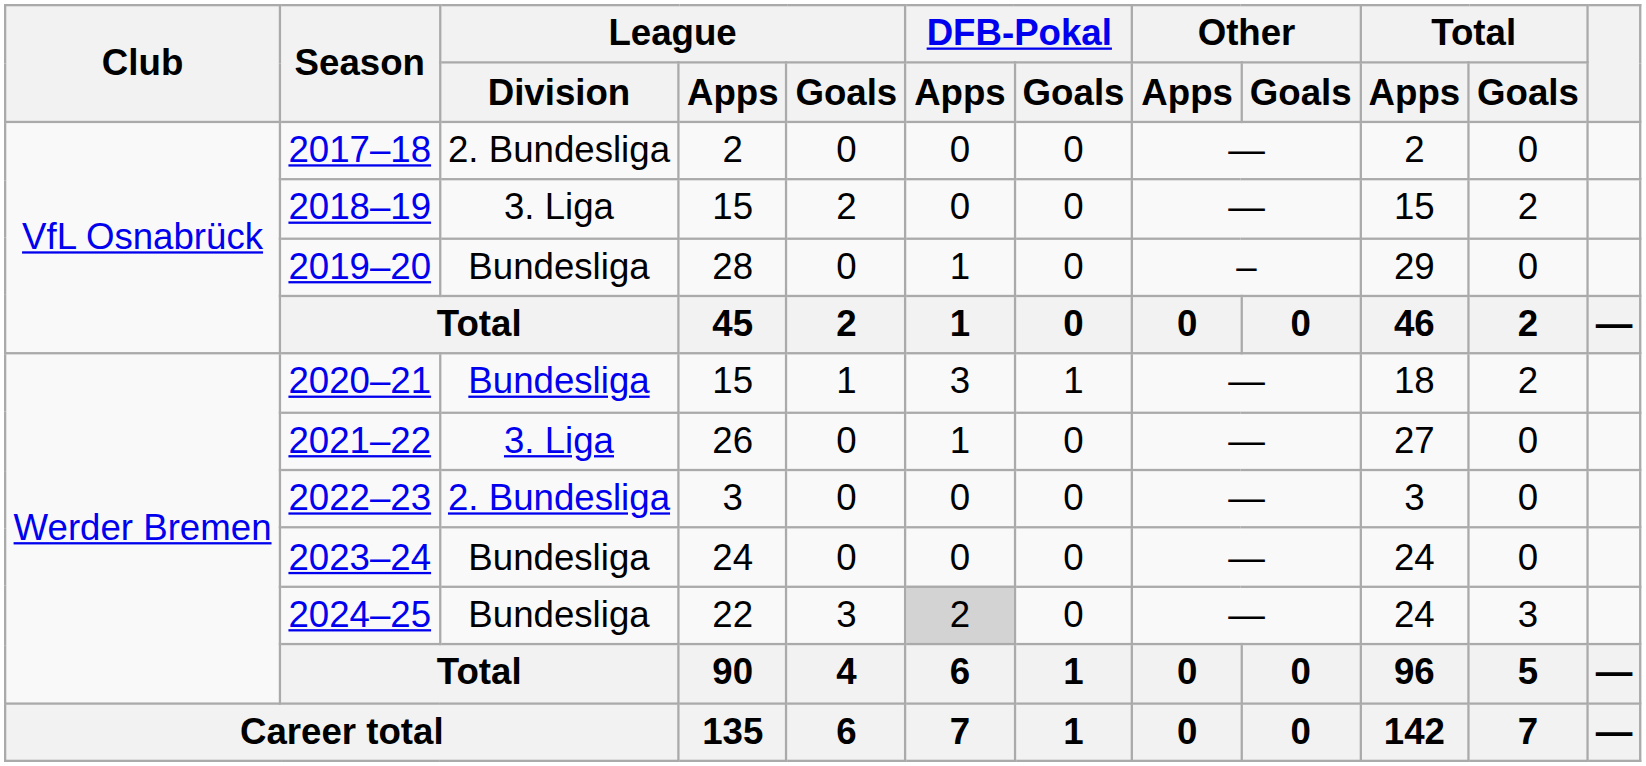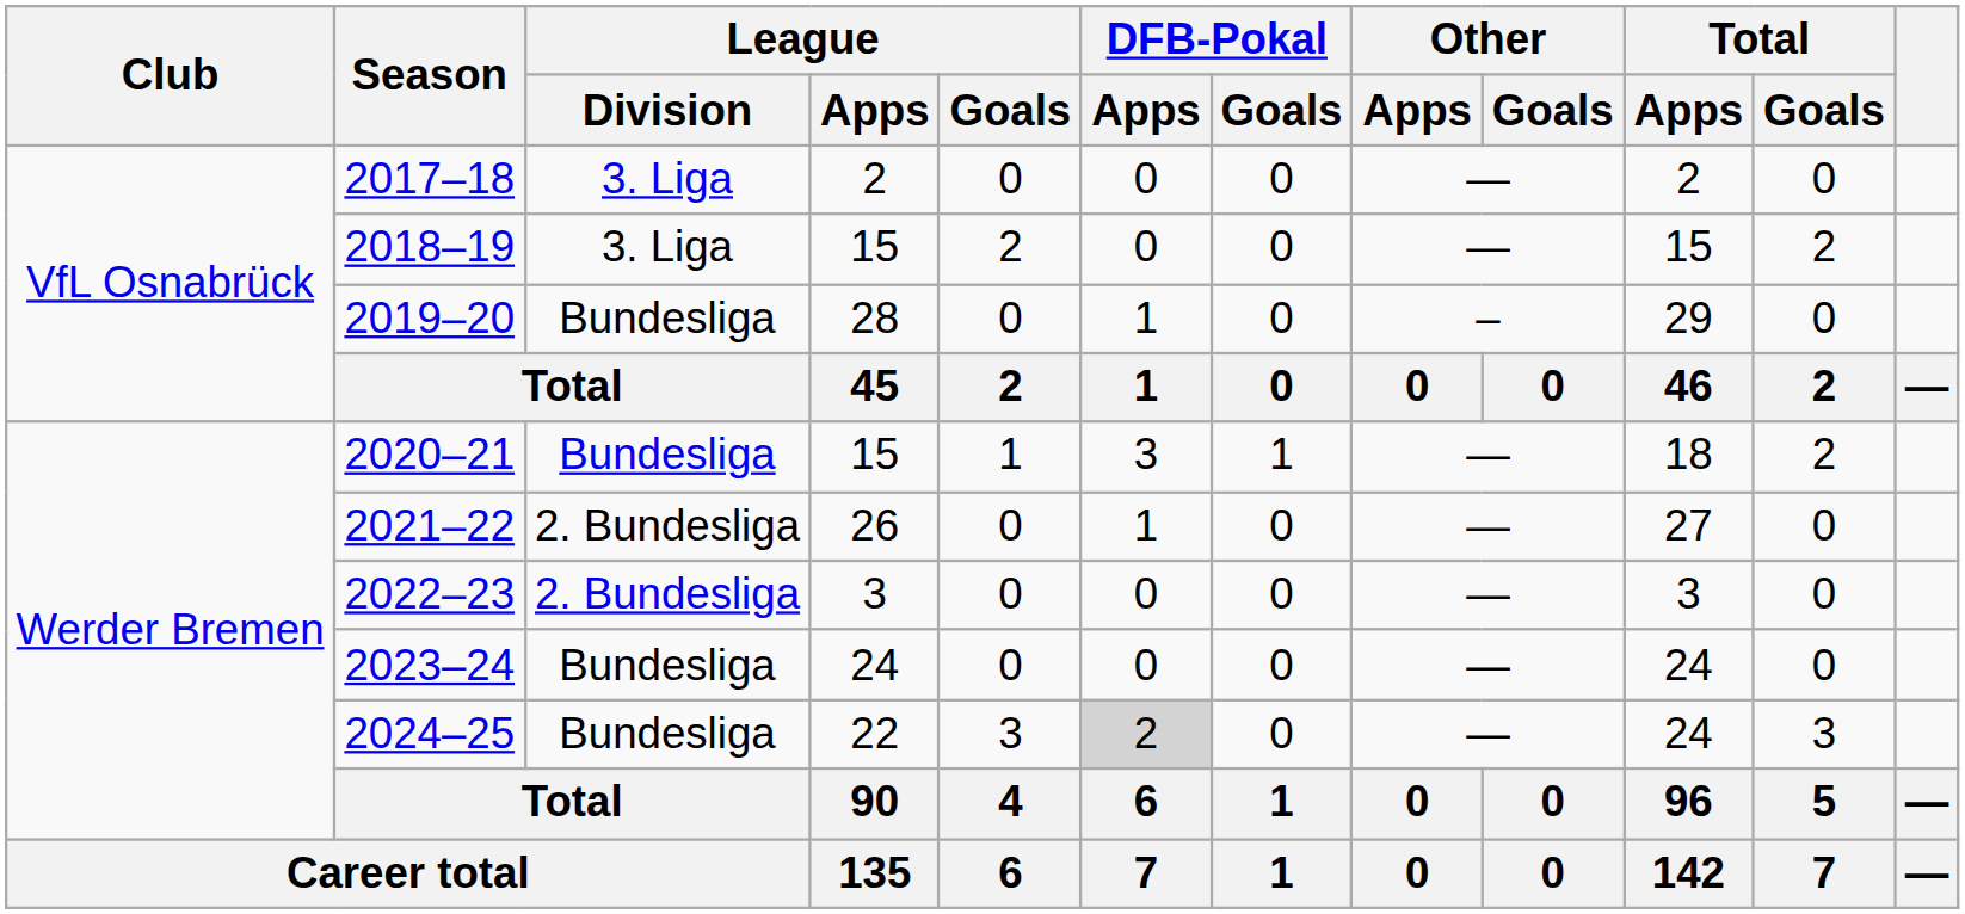 <table class="wikitable" style="text-align: center">
 <tr>
 <th rowspan="2">Club</th>
 <th rowspan="2">Season</th>
 <th colspan="3">League</th>
 <th colspan="2"><a href='#'>DFB-Pokal</a></th>
 <th colspan="2">Other</th>
 <th colspan="2">Total</th>
 <th rowspan="2"></th>
 </tr>
 <tr>
 <th>Division</th>
 <th>Apps</th>
 <th>Goals</th>
 <th>Apps</th>
 <th>Goals</th>
 <th>Apps</th>
 <th>Goals</th>
 <th>Apps</th>
 <th>Goals</th>
 </tr>
 <tr>
 <td rowspan="4"><a href='#'>VfL Osnabrück</a></td>
 <td><a href='#'>2017–18</a></td>
-<td>2. Bundesliga</td>
+<td><a href='#'>3. Liga</a></td>
 <td>2</td>
 <td>0</td>
 <td>0</td>
 <td>0</td>
 <td colspan="2">—</td>
 <td>2</td>
 <td>0</td>
 <td></td>
 </tr>
 <tr>
 <td><a href='#'>2018–19</a></td>
 <td>3. Liga</td>
 <td>15</td>
 <td>2</td>
 <td>0</td>
 <td>0</td>
 <td colspan="2">—</td>
 <td>15</td>
 <td>2</td>
 <td></td>
 </tr>
 <tr>
 <td><a href='#'>2019–20</a></td>
 <td>Bundesliga</td>
 <td>28</td>
 <td>0</td>
 <td>1</td>
 <td>0</td>
 <td colspan="2">–</td>
 <td>29</td>
 <td>0</td>
 <td></td>
 </tr>
 <tr>
 <th colspan="2">Total</th>
 <th>45</th>
 <th>2</th>
 <th>1</th>
 <th>0</th>
 <th>0</th>
 <th>0</th>
 <th>46</th>
 <th>2</th>
 <th>—</th>
 </tr>
 <tr>
 <td rowspan="6"><a href='#'>Werder Bremen</a></td>
 <td><a href='#'>2020–21</a></td>
 <td><a href='#'>Bundesliga</a></td>
 <td>15</td>
 <td>1</td>
 <td>3</td>
 <td>1</td>
 <td colspan="2">—</td>
 <td>18</td>
 <td>2</td>
 <td></td>
 </tr>
 <tr>
 <td><a href='#'>2021–22</a></td>
-<td><a href='#'>3. Liga</a></td>
+<td>2. Bundesliga</td>
 <td>26</td>
 <td>0</td>
 <td>1</td>
 <td>0</td>
 <td colspan="2">—</td>
 <td>27</td>
 <td>0</td>
 <td></td>
 </tr>
 <tr>
 <td><a href='#'>2022–23</a></td>
 <td><a href='#'>2. Bundesliga</a></td>
 <td>3</td>
 <td>0</td>
 <td>0</td>
 <td>0</td>
 <td colspan="2">—</td>
 <td>3</td>
 <td>0</td>
 <td></td>
 </tr>
 <tr>
 <td><a href='#'>2023–24</a></td>
 <td>Bundesliga</td>
 <td>24</td>
 <td>0</td>
 <td>0</td>
 <td>0</td>
 <td colspan="2">—</td>
 <td>24</td>
 <td>0</td>
 <td></td>
 </tr>
 <tr>
 <td><a href='#'>2024–25</a></td>
 <td>Bundesliga</td>
 <td>22</td>
 <td>3</td>
 <td style="background: lightgrey;">2</td>
 <td>0</td>
 <td colspan="2">—</td>
 <td>24</td>
 <td>3</td>
 <td></td>
 </tr>
 <tr>
 <th colspan="2">Total</th>
 <th>90</th>
 <th>4</th>
 <th>6</th>
 <th>1</th>
 <th>0</th>
 <th>0</th>
 <th>96</th>
 <th>5</th>
 <th>—</th>
 </tr>
 <tr>
 <th colspan="3">Career total</th>
 <th>135</th>
 <th>6</th>
 <th>7</th>
 <th>1</th>
 <th>0</th>
 <th>0</th>
 <th>142</th>
 <th>7</th>
 <th>—</th>
 </tr>
 </table>
